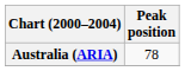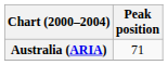 <table class="wikitable sortable plainrowheaders" style="text-align:center">
 <tr>
 <th scope="col">Chart (2000–2004)</th>
 <th scope="col">Peak<br>position</th>
 </tr>
 <tr>
 <th scope="row">Australia (<a href='#'>ARIA</a>)</th>
-<td>78</td>
+<td>71</td>
 </tr>
 <tr>
 </tr>
 <tr>
 </tr>
 <tr>
 </tr>
 <tr>
 </tr>
 </table>
